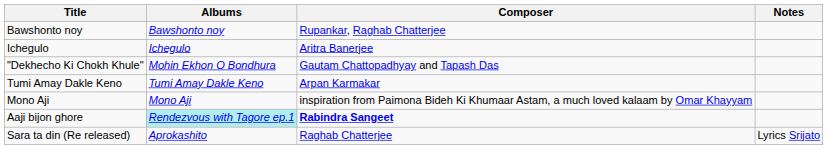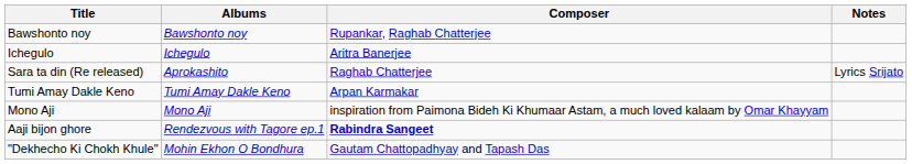 <table class="wikitable sortable">
 <tr>
 <th>Title</th>
 <th>Albums</th>
 <th>Composer</th>
 <th>Notes</th>
 </tr>
 <tr>
 <td>Bawshonto noy</td>
 <td><em><a href='#'>Bawshonto noy</a></em></td>
 <td><a href='#'>Rupankar</a>, <a href='#'>Raghab Chatterjee</a></td>
 <td></td>
 </tr>
 <tr>
 <td>Ichegulo</td>
 <td><em><a href='#'>Ichegulo</a></em></td>
 <td><a href='#'>Aritra Banerjee</a></td>
 <td></td>
 </tr>
 <tr>
-<td>"Dekhecho Ki Chokh Khule"</td>
-<td><em><a href='#'>Mohin Ekhon O Bondhura</a></em></td>
-<td><a href='#'>Gautam Chattopadhyay</a> and <a href='#'>Tapash Das</a></td>
-<td></td>
+<td>Sara ta din (Re released)</td>
+<td><em><a href='#'>Aprokashito</a></em></td>
+<td><a href='#'>Raghab Chatterjee</a></td>
+<td>Lyrics <a href='#'>Srijato</a></td>
 </tr>
 <tr>
 <td>Tumi Amay Dakle Keno</td>
 <td><em><a href='#'>Tumi Amay Dakle Keno</a></em></td>
 <td><a href='#'>Arpan Karmakar</a></td>
 <td></td>
 </tr>
 <tr>
 <td>Mono Aji</td>
 <td><em><a href='#'>Mono Aji</a></em></td>
 <td>inspiration from Paimona Bideh Ki Khumaar Astam, a much loved kalaam by <a href='#'>Omar Khayyam</a></td>
 <td></td>
 </tr>
 <tr>
 <td>Aaji bijon ghore</td>
-<td style="background: paleturquoise;"><em><a href='#'>Rendezvous with Tagore ep.1</a></em></td>
+<td><em><a href='#'>Rendezvous with Tagore ep.1</a></em></td>
 <td><strong><a href='#'>Rabindra Sangeet</a></strong></td>
 <td></td>
 </tr>
 <tr>
-<td>Sara ta din (Re released)</td>
-<td><em><a href='#'>Aprokashito</a></em></td>
-<td><a href='#'>Raghab Chatterjee</a></td>
-<td>Lyrics <a href='#'>Srijato</a></td>
+<td>"Dekhecho Ki Chokh Khule"</td>
+<td><em><a href='#'>Mohin Ekhon O Bondhura</a></em></td>
+<td><a href='#'>Gautam Chattopadhyay</a> and <a href='#'>Tapash Das</a></td>
+<td></td>
 </tr>
 </table>
